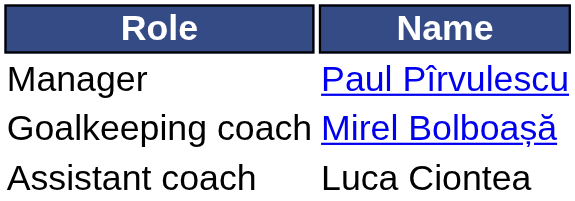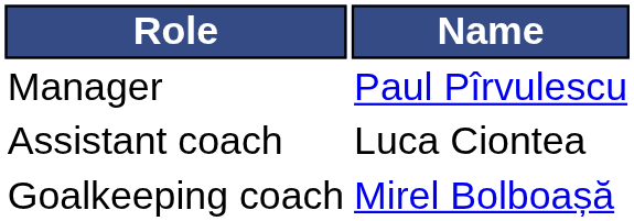 <table class="toccolours">
 <tr>
 <th style="background:#354b85;color:#FFFFFF;border:1px solid #000000;">Role</th>
 <th style="background:#354b85;color:#FFFFFF;border:1px solid #000000;">Name</th>
 </tr>
 <tr>
 <td>Manager</td>
 <td> <a href='#'>Paul Pîrvulescu</a></td>
 </tr>
 <tr>
+<td>Assistant coach</td>
+<td> Luca Ciontea</td>
+</tr>
+<tr>
 <td>Goalkeeping coach</td>
 <td> <a href='#'>Mirel Bolboașă</a></td>
 </tr>
-<tr>
-<td>Assistant coach</td>
-<td> Luca Ciontea</td>
-</tr>
 </table>
